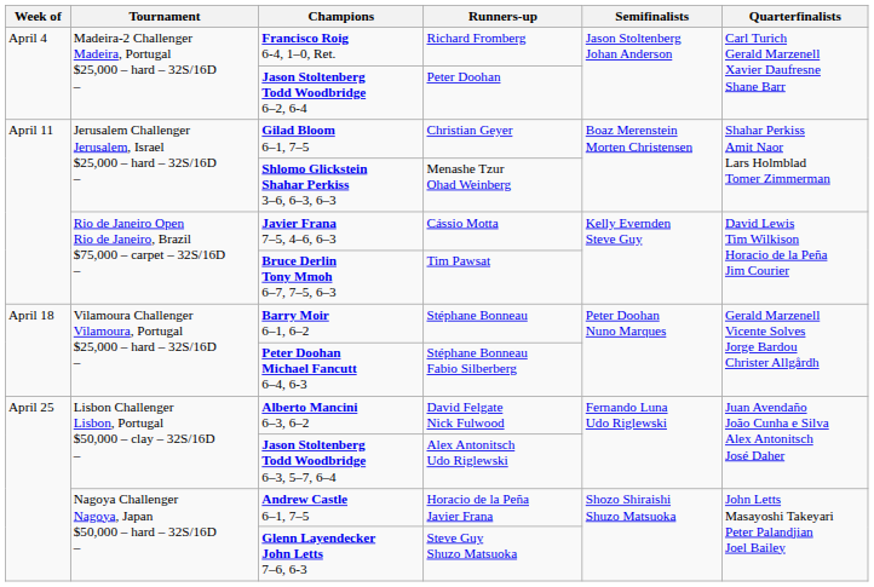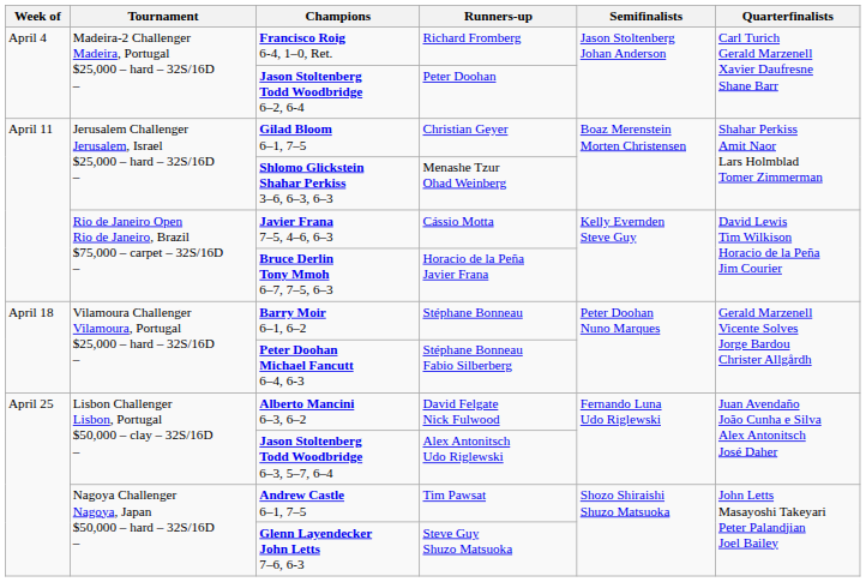 <table class="wikitable" style="font-size:85%;">
 <tr>
 <th width="75">Week of</th>
 <th width="250">Tournament</th>
 <th width="210">Champions</th>
 <th width="210">Runners-up</th>
 <th width="170">Semifinalists</th>
 <th width="170">Quarterfinalists</th>
 </tr>
 <tr valign="top">
 <td rowspan="2">April 4</td>
 <td rowspan="2">Madeira-2 Challenger<br> <a href='#'>Madeira</a>, Portugal<br>$25,000 – hard – 32S/16D<br>  – </td>
 <td> <strong><a href='#'>Francisco Roig</a></strong> <br>6-4, 1–0, Ret.</td>
 <td> <a href='#'>Richard Fromberg</a></td>
 <td rowspan="2"> <a href='#'>Jason Stoltenberg</a> <br>  <a href='#'>Johan Anderson</a></td>
 <td rowspan="2"> <a href='#'>Carl Turich</a> <br> <a href='#'>Gerald Marzenell</a> <br> <a href='#'>Xavier Daufresne</a> <br>  <a href='#'>Shane Barr</a></td>
 </tr>
 <tr valign="top">
 <td> <strong><a href='#'>Jason Stoltenberg</a></strong> <br> <strong><a href='#'>Todd Woodbridge</a></strong><br> 6–2, 6-4</td>
 <td> <a href='#'>Peter Doohan</a></td>
 </tr>
 <tr valign="top">
 <td rowspan="4">April 11</td>
 <td rowspan="2">Jerusalem Challenger<br> <a href='#'>Jerusalem</a>, Israel<br>$25,000 – hard – 32S/16D<br>  – </td>
 <td> <strong><a href='#'>Gilad Bloom</a></strong> <br>6–1, 7–5</td>
 <td> <a href='#'>Christian Geyer</a></td>
 <td rowspan="2"> <a href='#'>Boaz Merenstein</a> <br>  <a href='#'>Morten Christensen</a></td>
 <td rowspan="2"> <a href='#'>Shahar Perkiss</a> <br> <a href='#'>Amit Naor</a> <br> Lars Holmblad <br>  <a href='#'>Tomer Zimmerman</a></td>
 </tr>
 <tr valign="top">
 <td> <strong><a href='#'>Shlomo Glickstein</a></strong> <br> <strong><a href='#'>Shahar Perkiss</a></strong><br> 3–6, 6–3, 6–3</td>
 <td> Menashe Tzur <br>  <a href='#'>Ohad Weinberg</a></td>
 </tr>
 <tr valign="top">
 <td rowspan="2"><a href='#'>Rio de Janeiro Open</a><br> <a href='#'>Rio de Janeiro</a>, Brazil<br>$75,000 – carpet – 32S/16D<br>  – </td>
 <td> <strong><a href='#'>Javier Frana</a></strong> <br>7–5, 4–6, 6–3</td>
 <td> <a href='#'>Cássio Motta</a></td>
 <td rowspan="2"> <a href='#'>Kelly Evernden</a> <br>  <a href='#'>Steve Guy</a></td>
 <td rowspan="2"> <a href='#'>David Lewis</a> <br>  <a href='#'>Tim Wilkison</a> <br> <a href='#'>Horacio de la Peña</a> <br>  <a href='#'>Jim Courier</a></td>
 </tr>
 <tr valign="top">
 <td> <strong><a href='#'>Bruce Derlin</a></strong> <br> <strong><a href='#'>Tony Mmoh</a></strong><br> 6–7, 7–5, 6–3</td>
-<td> <a href='#'>Tim Pawsat</a></td>
+<td> <a href='#'>Horacio de la Peña</a> <br>  <a href='#'>Javier Frana</a></td>
 </tr>
 <tr valign="top">
 <td rowspan="2">April 18</td>
 <td rowspan="2">Vilamoura Challenger<br> <a href='#'>Vilamoura</a>, Portugal<br>$25,000 – hard – 32S/16D<br>  – </td>
 <td> <strong><a href='#'>Barry Moir</a></strong> <br>6–1, 6–2</td>
 <td> <a href='#'>Stéphane Bonneau</a></td>
 <td rowspan="2"> <a href='#'>Peter Doohan</a> <br>  <a href='#'>Nuno Marques</a></td>
 <td rowspan="2"> <a href='#'>Gerald Marzenell</a> <br> <a href='#'>Vicente Solves</a> <br> <a href='#'>Jorge Bardou</a> <br>  <a href='#'>Christer Allgårdh</a></td>
 </tr>
 <tr valign="top">
 <td> <strong><a href='#'>Peter Doohan</a></strong> <br> <strong><a href='#'>Michael Fancutt</a></strong><br> 6–4, 6-3</td>
 <td> <a href='#'>Stéphane Bonneau</a> <br>  <a href='#'>Fabio Silberberg</a></td>
 </tr>
 <tr valign="top">
 <td rowspan="4">April 25</td>
 <td rowspan="2">Lisbon Challenger<br> <a href='#'>Lisbon</a>, Portugal<br>$50,000 – clay – 32S/16D<br>  – </td>
 <td> <strong><a href='#'>Alberto Mancini</a></strong> <br>6–3, 6–2</td>
 <td> <a href='#'>David Felgate</a> <br>  <a href='#'>Nick Fulwood</a></td>
 <td rowspan="2"> <a href='#'>Fernando Luna</a> <br>  <a href='#'>Udo Riglewski</a></td>
 <td rowspan="2"> <a href='#'>Juan Avendaño</a> <br>  <a href='#'>João Cunha e Silva</a> <br> <a href='#'>Alex Antonitsch</a> <br>  <a href='#'>José Daher</a></td>
 </tr>
 <tr valign="top">
 <td> <strong><a href='#'>Jason Stoltenberg</a></strong> <br> <strong><a href='#'>Todd Woodbridge</a></strong><br> 6–3, 5–7, 6–4</td>
 <td> <a href='#'>Alex Antonitsch</a> <br>  <a href='#'>Udo Riglewski</a></td>
 </tr>
 <tr valign="top">
 <td rowspan="2">Nagoya Challenger<br> <a href='#'>Nagoya</a>, Japan<br>$50,000 – hard – 32S/16D<br>  – </td>
 <td> <strong><a href='#'>Andrew Castle</a></strong> <br>6–1, 7–5</td>
-<td> <a href='#'>Horacio de la Peña</a> <br>  <a href='#'>Javier Frana</a></td>
+<td> <a href='#'>Tim Pawsat</a></td>
 <td rowspan="2"> <a href='#'>Shozo Shiraishi</a> <br>  <a href='#'>Shuzo Matsuoka</a></td>
 <td rowspan="2"> <a href='#'>John Letts</a> <br> Masayoshi Takeyari <br> <a href='#'>Peter Palandjian</a> <br>  <a href='#'>Joel Bailey</a></td>
 </tr>
 <tr valign="top">
 <td> <strong><a href='#'>Glenn Layendecker</a></strong> <br> <strong><a href='#'>John Letts</a></strong><br> 7–6, 6-3</td>
 <td> <a href='#'>Steve Guy</a> <br>  <a href='#'>Shuzo Matsuoka</a></td>
 </tr>
 </table>
